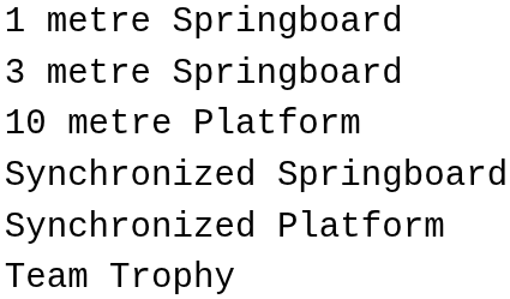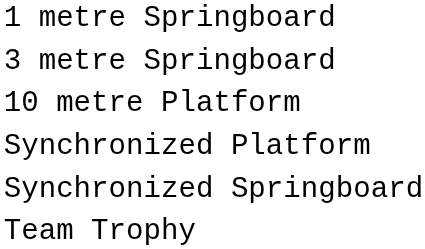 <table>
 <tr>
 <td>1 metre Springboard</td>
 <td></td>
 <td></td>
 <td></td>
 </tr>
 <tr>
 <td>3 metre Springboard</td>
 <td></td>
 <td></td>
 <td></td>
 </tr>
 <tr>
 <td>10 metre Platform</td>
 <td></td>
 <td></td>
 <td></td>
 </tr>
 <tr>
-<td>Synchronized Springboard</td>
+<td>Synchronized Platform</td>
 <td></td>
 <td></td>
 <td></td>
 </tr>
 <tr>
-<td>Synchronized Platform</td>
+<td>Synchronized Springboard</td>
 <td></td>
 <td></td>
 <td></td>
 </tr>
 <tr>
 <td>Team Trophy</td>
 <td></td>
 <td></td>
 <td></td>
 </tr>
 </table>
